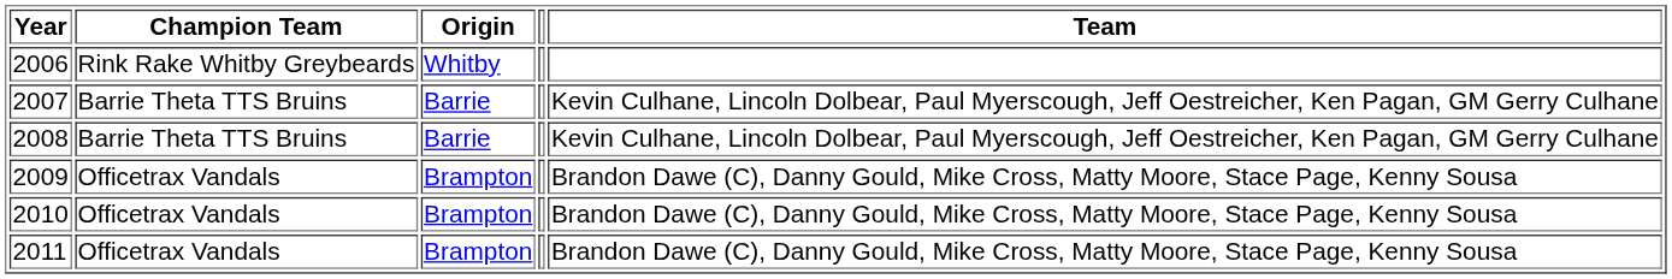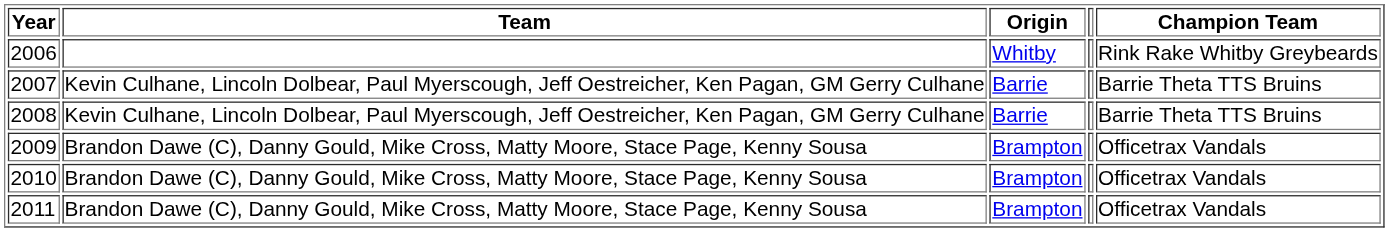 <table border=1>
 <tr>
 <th>Year</th>
-<th>Champion Team</th>
+<th>Team</th>
 <th>Origin</th>
 <th></th>
-<th>Team</th>
+<th>Champion Team</th>
 </tr>
 <tr>
 <td>2006</td>
-<td>Rink Rake Whitby Greybeards</td>
+<td></td>
 <td><a href='#'>Whitby</a></td>
 <td></td>
-<td></td>
+<td>Rink Rake Whitby Greybeards</td>
 </tr>
 <tr>
 <td>2007</td>
-<td>Barrie Theta TTS Bruins</td>
+<td>Kevin Culhane, Lincoln Dolbear, Paul Myerscough, Jeff Oestreicher, Ken Pagan, GM Gerry Culhane</td>
 <td><a href='#'>Barrie</a></td>
 <td></td>
-<td>Kevin Culhane, Lincoln Dolbear, Paul Myerscough, Jeff Oestreicher, Ken Pagan, GM Gerry Culhane</td>
+<td>Barrie Theta TTS Bruins</td>
 </tr>
 <tr>
 <td>2008</td>
-<td>Barrie Theta TTS Bruins</td>
+<td>Kevin Culhane, Lincoln Dolbear, Paul Myerscough, Jeff Oestreicher, Ken Pagan, GM Gerry Culhane</td>
 <td><a href='#'>Barrie</a></td>
 <td></td>
-<td>Kevin Culhane, Lincoln Dolbear, Paul Myerscough, Jeff Oestreicher, Ken Pagan, GM Gerry Culhane</td>
+<td>Barrie Theta TTS Bruins</td>
 </tr>
 <tr>
 <td>2009</td>
-<td>Officetrax Vandals</td>
+<td>Brandon Dawe (C), Danny Gould, Mike Cross, Matty Moore, Stace Page, Kenny Sousa</td>
 <td><a href='#'>Brampton</a></td>
 <td></td>
-<td>Brandon Dawe (C), Danny Gould, Mike Cross, Matty Moore, Stace Page, Kenny Sousa</td>
+<td>Officetrax Vandals</td>
 </tr>
 <tr>
 <td>2010</td>
-<td>Officetrax Vandals</td>
+<td>Brandon Dawe (C), Danny Gould, Mike Cross, Matty Moore, Stace Page, Kenny Sousa</td>
 <td><a href='#'>Brampton</a></td>
 <td></td>
-<td>Brandon Dawe (C), Danny Gould, Mike Cross, Matty Moore, Stace Page, Kenny Sousa</td>
+<td>Officetrax Vandals</td>
 </tr>
 <tr>
 <td>2011</td>
-<td>Officetrax Vandals</td>
+<td>Brandon Dawe (C), Danny Gould, Mike Cross, Matty Moore, Stace Page, Kenny Sousa</td>
 <td><a href='#'>Brampton</a></td>
 <td></td>
-<td>Brandon Dawe (C), Danny Gould, Mike Cross, Matty Moore, Stace Page, Kenny Sousa</td>
+<td>Officetrax Vandals</td>
 </tr>
 </table>
